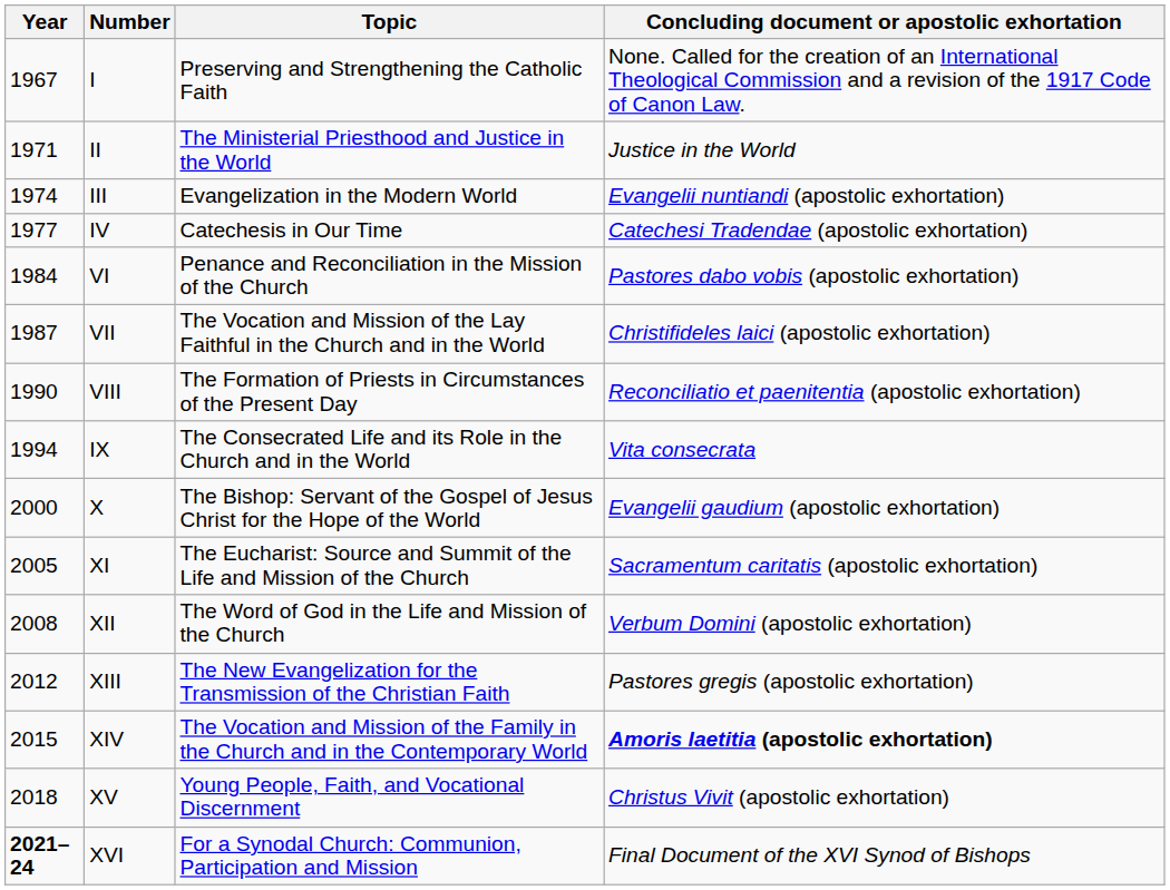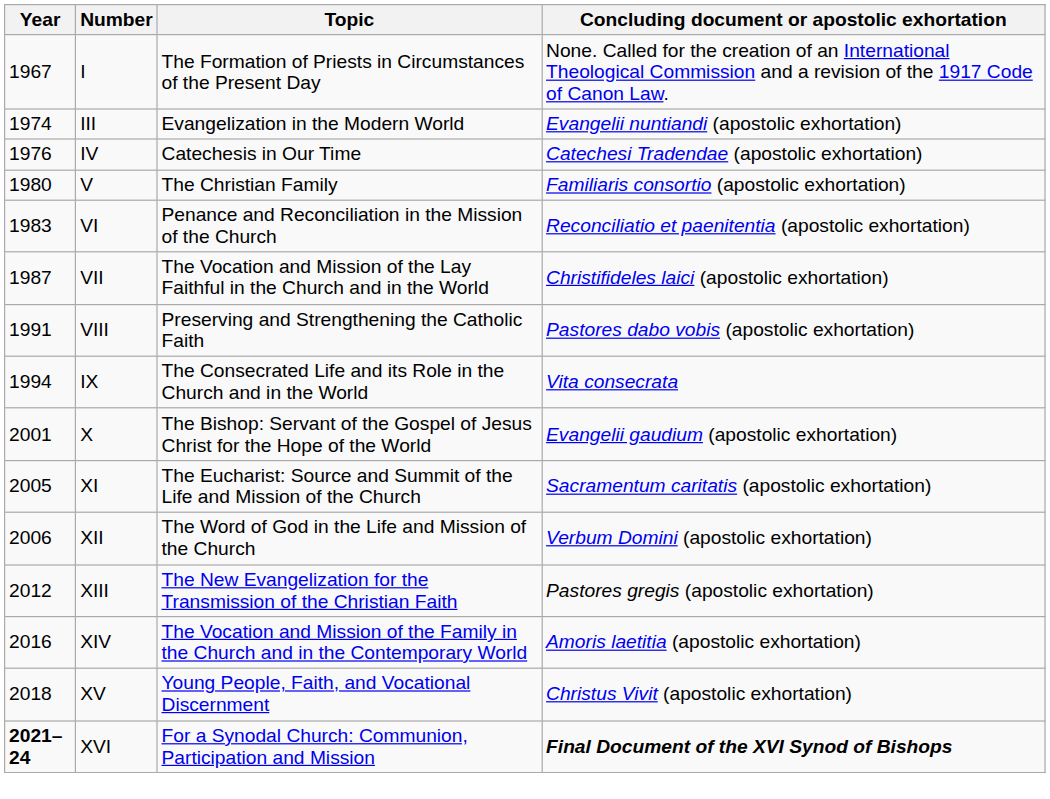 <table class=wikitable>
 <tr>
 <th>Year</th>
 <th>Number</th>
 <th>Topic</th>
 <th>Concluding document or apostolic exhortation</th>
 </tr>
 <tr>
 <td>1967</td>
 <td>I</td>
-<td>Preserving and Strengthening the Catholic Faith</td>
+<td>The Formation of Priests in Circumstances of the Present Day</td>
 <td>None. Called for the creation of an <a href='#'>International Theological Commission</a> and a revision of the <a href='#'>1917 Code of Canon Law</a>.</td>
-</tr>
-<tr>
-<td>1971</td>
-<td>II</td>
-<td><a href='#'>The Ministerial Priesthood and Justice in the World</a></td>
-<td><em>Justice in the World</em></td>
 </tr>
 <tr>
 <td>1974</td>
 <td>III</td>
 <td>Evangelization in the Modern World</td>
 <td><em><a href='#'>Evangelii nuntiandi</a></em> (apostolic exhortation)</td>
 </tr>
 <tr>
-<td>1977</td>
+<td>1976</td>
 <td>IV</td>
 <td>Catechesis in Our Time</td>
 <td><em><a href='#'>Catechesi Tradendae</a></em> (apostolic exhortation)</td>
 </tr>
 <tr>
-<td>1984</td>
+<td>1980</td>
+<td>V</td>
+<td>The Christian Family</td>
+<td><em><a href='#'>Familiaris consortio</a></em> (apostolic exhortation)</td>
+</tr>
+<tr>
+<td>1983</td>
 <td>VI</td>
 <td>Penance and Reconciliation in the Mission of the Church</td>
-<td><em><a href='#'>Pastores dabo vobis</a></em> (apostolic exhortation)</td>
+<td><em><a href='#'>Reconciliatio et paenitentia</a></em> (apostolic exhortation)</td>
 </tr>
 <tr>
 <td>1987</td>
 <td>VII</td>
 <td>The Vocation and Mission of the Lay Faithful in the Church and in the World</td>
 <td><em><a href='#'>Christifideles laici</a></em> (apostolic exhortation)</td>
 </tr>
 <tr>
-<td>1990</td>
+<td>1991</td>
 <td>VIII</td>
-<td>The Formation of Priests in Circumstances of the Present Day</td>
-<td><em><a href='#'>Reconciliatio et paenitentia</a></em> (apostolic exhortation)</td>
+<td>Preserving and Strengthening the Catholic Faith</td>
+<td><em><a href='#'>Pastores dabo vobis</a></em> (apostolic exhortation)</td>
 </tr>
 <tr>
 <td>1994</td>
 <td>IX</td>
 <td>The Consecrated Life and its Role in the Church and in the World</td>
 <td><em><a href='#'>Vita consecrata</a></em></td>
 </tr>
 <tr>
-<td>2000</td>
+<td>2001</td>
 <td>X</td>
 <td>The Bishop: Servant of the Gospel of Jesus Christ for the Hope of the World</td>
 <td><em><a href='#'>Evangelii gaudium</a></em> (apostolic exhortation)</td>
 </tr>
 <tr>
 <td>2005</td>
 <td>XI</td>
 <td>The Eucharist: Source and Summit of the Life and Mission of the Church</td>
 <td><em><a href='#'>Sacramentum caritatis</a></em> (apostolic exhortation) </td>
 </tr>
 <tr>
-<td>2008</td>
+<td>2006</td>
 <td>XII</td>
 <td>The Word of God in the Life and Mission of the Church</td>
 <td><em><a href='#'>Verbum Domini</a></em> (apostolic exhortation)</td>
 </tr>
 <tr>
 <td>2012</td>
 <td>XIII</td>
 <td><a href='#'>The New Evangelization for the Transmission of the Christian Faith</a></td>
 <td><em>Pastores gregis</em> (apostolic exhortation)</td>
 </tr>
 <tr>
-<td>2015</td>
+<td>2016</td>
 <td>XIV</td>
 <td><a href='#'>The Vocation and Mission of the Family in the Church and in the Contemporary World</a></td>
-<td><strong><em><a href='#'>Amoris laetitia</a></em> (apostolic exhortation)</strong></td>
+<td><em><a href='#'>Amoris laetitia</a></em> (apostolic exhortation)</td>
 </tr>
 <tr>
 <td>2018</td>
 <td>XV</td>
 <td><a href='#'>Young People, Faith, and Vocational Discernment</a></td>
 <td><em><a href='#'>Christus Vivit</a></em> (apostolic exhortation)</td>
 </tr>
 <tr>
 <td><strong>2021–24</strong></td>
 <td>XVI</td>
 <td><a href='#'>For a Synodal Church: Communion, Participation and Mission</a></td>
-<td><em>Final Document of the XVI Synod of Bishops</em></td>
+<td><strong><em>Final Document of the XVI Synod of Bishops</em></strong></td>
 </tr>
 </table>
